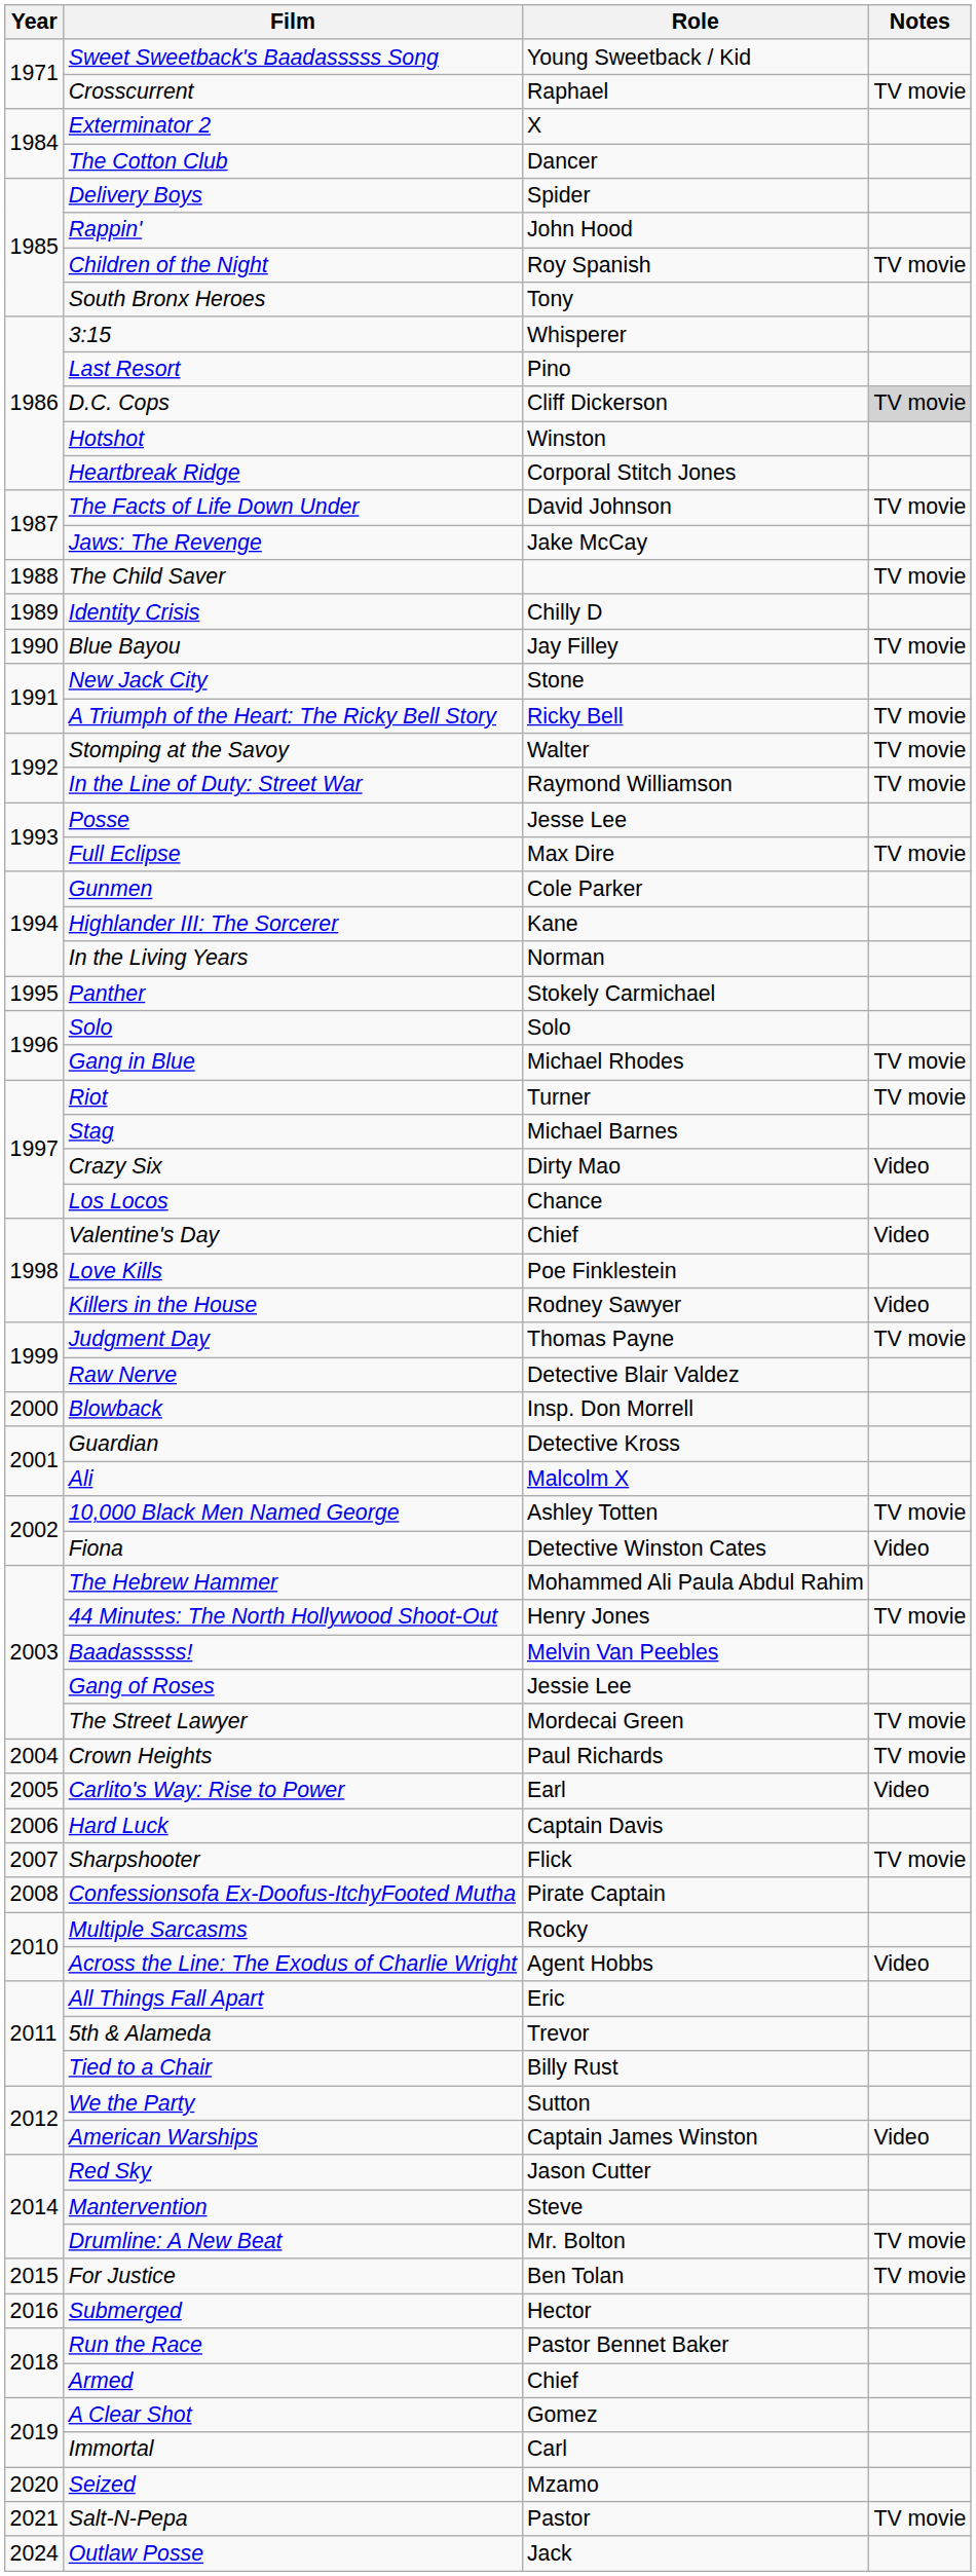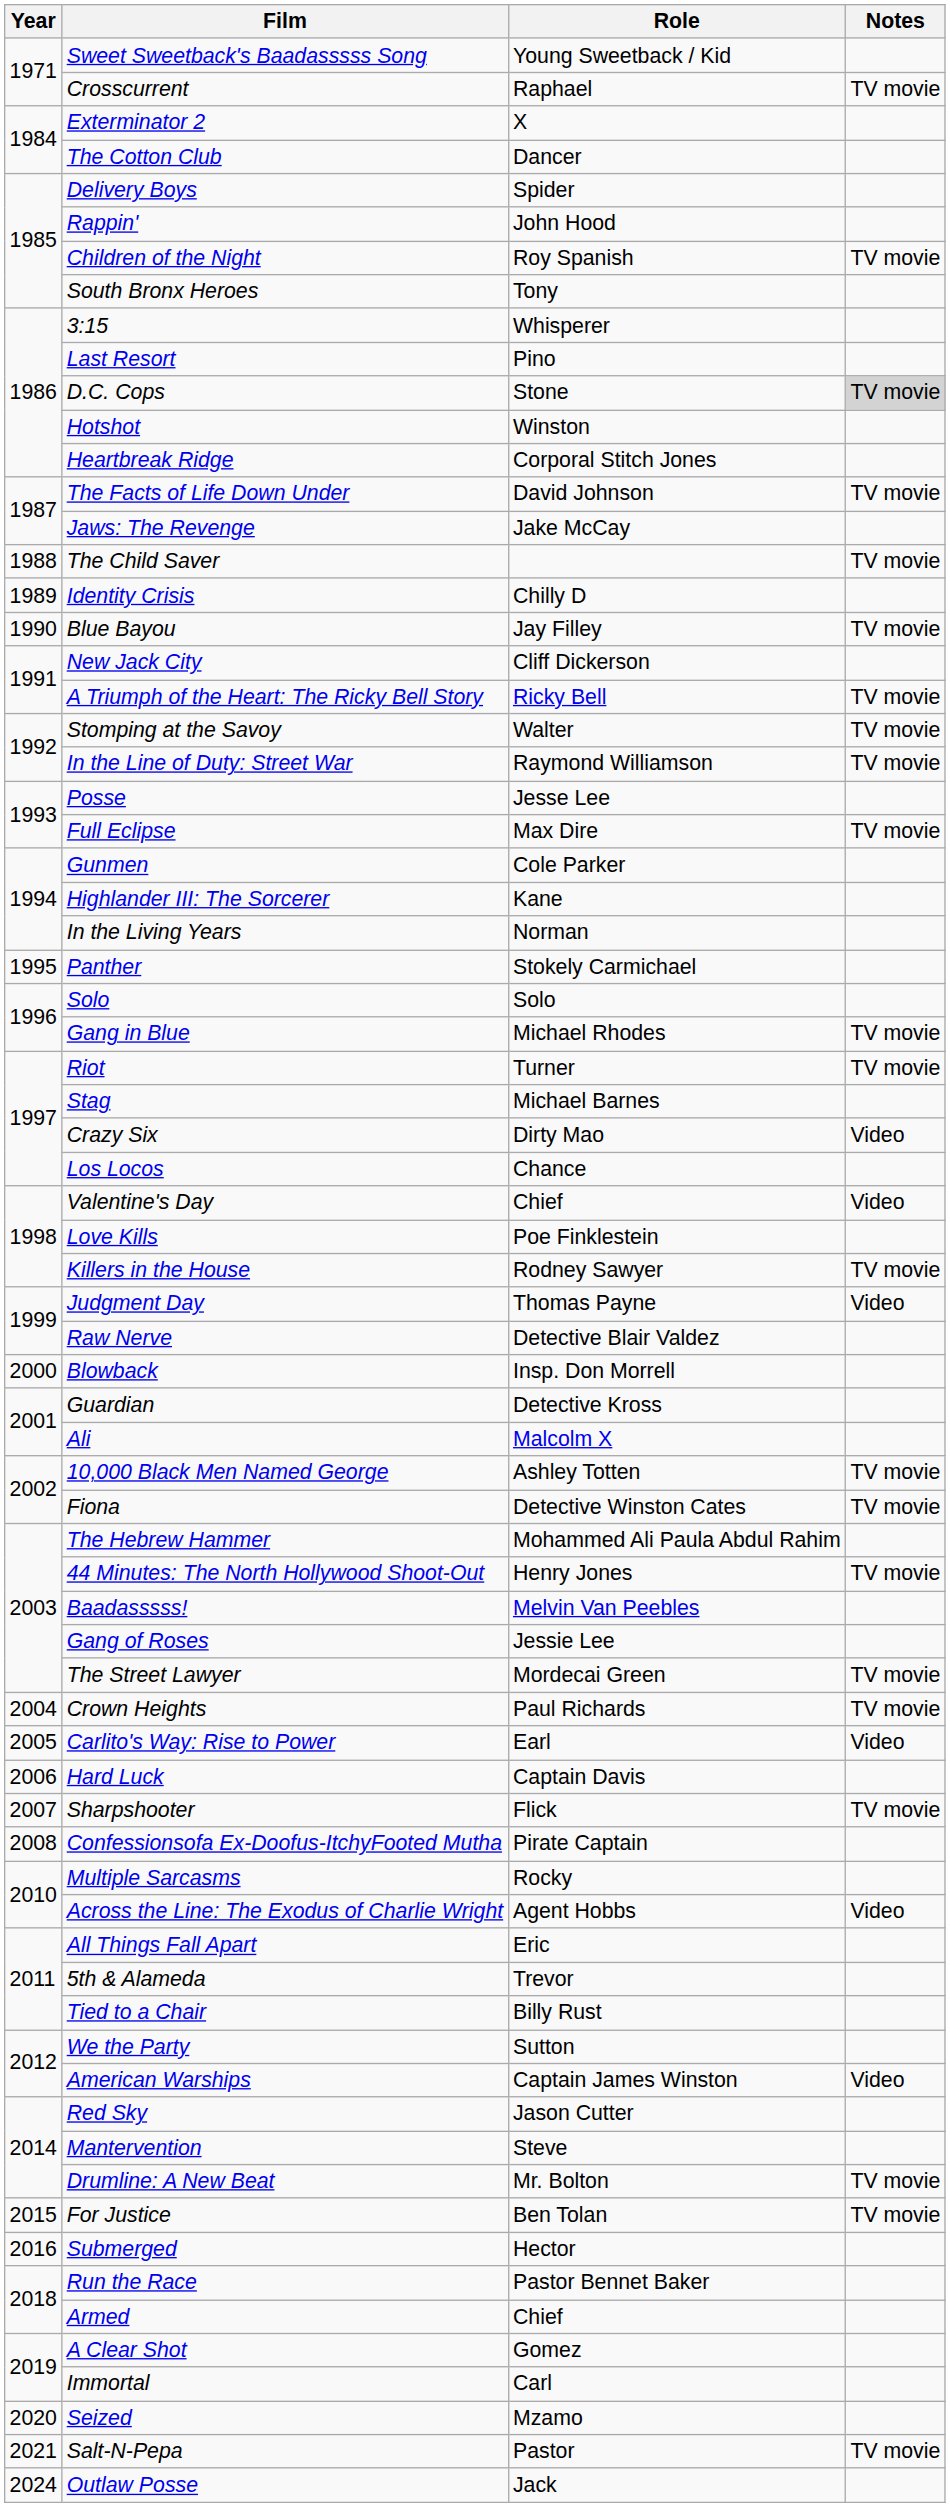 <table class="wikitable">
 <tr>
 <th>Year</th>
 <th>Film</th>
 <th>Role</th>
 <th>Notes</th>
 </tr>
 <tr>
 <td rowspan=2>1971</td>
 <td><em><a href='#'>Sweet Sweetback's Baadasssss Song</a></em></td>
 <td>Young Sweetback / Kid</td>
 <td></td>
 </tr>
 <tr>
 <td><em>Crosscurrent</em></td>
 <td>Raphael</td>
 <td>TV movie</td>
 </tr>
 <tr>
 <td rowspan=2>1984</td>
 <td><em><a href='#'>Exterminator 2</a></em></td>
 <td>X</td>
 <td></td>
 </tr>
 <tr>
 <td><em><a href='#'>The Cotton Club</a></em></td>
 <td>Dancer</td>
 <td></td>
 </tr>
 <tr>
 <td rowspan=4>1985</td>
 <td><em><a href='#'>Delivery Boys</a></em></td>
 <td>Spider</td>
 <td></td>
 </tr>
 <tr>
 <td><em><a href='#'>Rappin'</a></em></td>
 <td>John Hood</td>
 <td></td>
 </tr>
 <tr>
 <td><em><a href='#'>Children of the Night</a></em></td>
 <td>Roy Spanish</td>
 <td>TV movie</td>
 </tr>
 <tr>
 <td><em>South Bronx Heroes</em></td>
 <td>Tony</td>
 <td></td>
 </tr>
 <tr>
 <td rowspan=5>1986</td>
 <td><em>3:15</em></td>
 <td>Whisperer</td>
 <td></td>
 </tr>
 <tr>
 <td><em><a href='#'>Last Resort</a></em></td>
 <td>Pino</td>
 <td></td>
 </tr>
 <tr>
 <td><em>D.C. Cops</em></td>
-<td>Cliff Dickerson</td>
+<td>Stone</td>
 <td style="background: lightgrey;">TV movie</td>
 </tr>
 <tr>
 <td><em><a href='#'>Hotshot</a></em></td>
 <td>Winston</td>
 <td></td>
 </tr>
 <tr>
 <td><em><a href='#'>Heartbreak Ridge</a></em></td>
 <td>Corporal Stitch Jones</td>
 <td></td>
 </tr>
 <tr>
 <td rowspan=2>1987</td>
 <td><em><a href='#'>The Facts of Life Down Under</a></em></td>
 <td>David Johnson</td>
 <td>TV movie</td>
 </tr>
 <tr>
 <td><em><a href='#'>Jaws: The Revenge</a></em></td>
 <td>Jake McCay</td>
 <td></td>
 </tr>
 <tr>
 <td>1988</td>
 <td><em>The Child Saver</em></td>
 <td></td>
 <td>TV movie</td>
 </tr>
 <tr>
 <td>1989</td>
 <td><em><a href='#'>Identity Crisis</a></em></td>
 <td>Chilly D</td>
 <td></td>
 </tr>
 <tr>
 <td>1990</td>
 <td><em>Blue Bayou</em></td>
 <td>Jay Filley</td>
 <td>TV movie</td>
 </tr>
 <tr>
 <td rowspan=2>1991</td>
 <td><em><a href='#'>New Jack City</a></em></td>
-<td>Stone</td>
+<td>Cliff Dickerson</td>
 <td></td>
 </tr>
 <tr>
 <td><em><a href='#'>A Triumph of the Heart: The Ricky Bell Story</a></em></td>
 <td><a href='#'>Ricky Bell</a></td>
 <td>TV movie</td>
 </tr>
 <tr>
 <td rowspan=2>1992</td>
 <td><em>Stomping at the Savoy</em></td>
 <td>Walter</td>
 <td>TV movie</td>
 </tr>
 <tr>
 <td><em><a href='#'>In the Line of Duty: Street War</a></em></td>
 <td>Raymond Williamson</td>
 <td>TV movie</td>
 </tr>
 <tr>
 <td rowspan=2>1993</td>
 <td><em><a href='#'>Posse</a></em></td>
 <td>Jesse Lee</td>
 <td></td>
 </tr>
 <tr>
 <td><em><a href='#'>Full Eclipse</a></em></td>
 <td>Max Dire</td>
 <td>TV movie</td>
 </tr>
 <tr>
 <td rowspan=3>1994</td>
 <td><em><a href='#'>Gunmen</a></em></td>
 <td>Cole Parker</td>
 <td></td>
 </tr>
 <tr>
 <td><em><a href='#'>Highlander III: The Sorcerer</a></em></td>
 <td>Kane</td>
 <td></td>
 </tr>
 <tr>
 <td><em>In the Living Years</em></td>
 <td>Norman</td>
 <td></td>
 </tr>
 <tr>
 <td>1995</td>
 <td><em><a href='#'>Panther</a></em></td>
 <td>Stokely Carmichael</td>
 <td></td>
 </tr>
 <tr>
 <td rowspan=2>1996</td>
 <td><em><a href='#'>Solo</a></em></td>
 <td>Solo</td>
 <td></td>
 </tr>
 <tr>
 <td><em><a href='#'>Gang in Blue</a></em></td>
 <td>Michael Rhodes</td>
 <td>TV movie</td>
 </tr>
 <tr>
 <td rowspan=4>1997</td>
 <td><em><a href='#'>Riot</a></em></td>
 <td>Turner</td>
 <td>TV movie</td>
 </tr>
 <tr>
 <td><em><a href='#'>Stag</a></em></td>
 <td>Michael Barnes</td>
 <td></td>
 </tr>
 <tr>
 <td><em>Crazy Six</em></td>
 <td>Dirty Mao</td>
 <td>Video</td>
 </tr>
 <tr>
 <td><em><a href='#'>Los Locos</a></em></td>
 <td>Chance</td>
 <td></td>
 </tr>
 <tr>
 <td rowspan=3>1998</td>
 <td><em>Valentine's Day</em></td>
 <td>Chief</td>
 <td>Video</td>
 </tr>
 <tr>
 <td><em><a href='#'>Love Kills</a></em></td>
 <td>Poe Finklestein</td>
 <td></td>
 </tr>
 <tr>
 <td><em><a href='#'>Killers in the House</a></em></td>
 <td>Rodney Sawyer</td>
-<td>Video</td>
+<td>TV movie</td>
 </tr>
 <tr>
 <td rowspan=2>1999</td>
 <td><em><a href='#'>Judgment Day</a></em></td>
 <td>Thomas Payne</td>
-<td>TV movie</td>
+<td>Video</td>
 </tr>
 <tr>
 <td><em><a href='#'>Raw Nerve</a></em></td>
 <td>Detective Blair Valdez</td>
 <td></td>
 </tr>
 <tr>
 <td>2000</td>
 <td><em><a href='#'>Blowback</a></em></td>
 <td>Insp. Don Morrell</td>
 <td></td>
 </tr>
 <tr>
 <td rowspan=2>2001</td>
 <td><em>Guardian</em></td>
 <td>Detective Kross</td>
 <td></td>
 </tr>
 <tr>
 <td><em><a href='#'>Ali</a></em></td>
 <td><a href='#'>Malcolm X</a></td>
 <td></td>
 </tr>
 <tr>
 <td rowspan=2>2002</td>
 <td><em><a href='#'>10,000 Black Men Named George</a></em></td>
 <td>Ashley Totten</td>
 <td>TV movie</td>
 </tr>
 <tr>
 <td><em>Fiona</em></td>
 <td>Detective Winston Cates</td>
-<td>Video</td>
+<td>TV movie</td>
 </tr>
 <tr>
 <td rowspan=5>2003</td>
 <td><em><a href='#'>The Hebrew Hammer</a></em></td>
 <td>Mohammed Ali Paula Abdul Rahim</td>
 <td></td>
 </tr>
 <tr>
 <td><em><a href='#'>44 Minutes: The North Hollywood Shoot-Out</a></em></td>
 <td>Henry Jones</td>
 <td>TV movie</td>
 </tr>
 <tr>
 <td><em><a href='#'>Baadasssss!</a></em></td>
 <td><a href='#'>Melvin Van Peebles</a></td>
 <td></td>
 </tr>
 <tr>
 <td><em><a href='#'>Gang of Roses</a></em></td>
 <td>Jessie Lee</td>
 <td></td>
 </tr>
 <tr>
 <td><em>The Street Lawyer</em></td>
 <td>Mordecai Green</td>
 <td>TV movie</td>
 </tr>
 <tr>
 <td>2004</td>
 <td><em>Crown Heights</em></td>
 <td>Paul Richards</td>
 <td>TV movie</td>
 </tr>
 <tr>
 <td>2005</td>
 <td><em><a href='#'>Carlito's Way: Rise to Power</a></em></td>
 <td>Earl</td>
 <td>Video</td>
 </tr>
 <tr>
 <td>2006</td>
 <td><em><a href='#'>Hard Luck</a></em></td>
 <td>Captain Davis</td>
 <td></td>
 </tr>
 <tr>
 <td>2007</td>
 <td><em>Sharpshooter</em></td>
 <td>Flick</td>
 <td>TV movie</td>
 </tr>
 <tr>
 <td>2008</td>
 <td><em><a href='#'>Confessionsofa Ex-Doofus-ItchyFooted Mutha</a></em></td>
 <td>Pirate Captain</td>
 <td></td>
 </tr>
 <tr>
 <td rowspan=2>2010</td>
 <td><em><a href='#'>Multiple Sarcasms</a></em></td>
 <td>Rocky</td>
 <td></td>
 </tr>
 <tr>
 <td><em><a href='#'>Across the Line: The Exodus of Charlie Wright</a></em></td>
 <td>Agent Hobbs</td>
 <td>Video</td>
 </tr>
 <tr>
 <td rowspan=3>2011</td>
 <td><em><a href='#'>All Things Fall Apart</a></em></td>
 <td>Eric</td>
 <td></td>
 </tr>
 <tr>
 <td><em>5th & Alameda</em></td>
 <td>Trevor</td>
 <td></td>
 </tr>
 <tr>
 <td><em><a href='#'>Tied to a Chair</a></em></td>
 <td>Billy Rust</td>
 <td></td>
 </tr>
 <tr>
 <td rowspan=2>2012</td>
 <td><em><a href='#'>We the Party</a></em></td>
 <td>Sutton</td>
 <td></td>
 </tr>
 <tr>
 <td><em><a href='#'>American Warships</a></em></td>
 <td>Captain James Winston</td>
 <td>Video</td>
 </tr>
 <tr>
 <td rowspan=3>2014</td>
 <td><em><a href='#'>Red Sky</a></em></td>
 <td>Jason Cutter</td>
 <td></td>
 </tr>
 <tr>
 <td><em><a href='#'>Mantervention</a></em></td>
 <td>Steve</td>
 <td></td>
 </tr>
 <tr>
 <td><em><a href='#'>Drumline: A New Beat</a></em></td>
 <td>Mr. Bolton</td>
 <td>TV movie</td>
 </tr>
 <tr>
 <td>2015</td>
 <td><em>For Justice</em></td>
 <td>Ben Tolan</td>
 <td>TV movie</td>
 </tr>
 <tr>
 <td>2016</td>
 <td><em><a href='#'>Submerged</a></em></td>
 <td>Hector</td>
 <td></td>
 </tr>
 <tr>
 <td rowspan=2>2018</td>
 <td><em><a href='#'>Run the Race</a></em></td>
 <td>Pastor Bennet Baker</td>
 <td></td>
 </tr>
 <tr>
 <td><em><a href='#'>Armed</a></em></td>
 <td>Chief</td>
 <td></td>
 </tr>
 <tr>
 <td rowspan=2>2019</td>
 <td><em><a href='#'>A Clear Shot</a></em></td>
 <td>Gomez</td>
 <td></td>
 </tr>
 <tr>
 <td><em>Immortal</em></td>
 <td>Carl</td>
 <td></td>
 </tr>
 <tr>
 <td>2020</td>
 <td><em><a href='#'>Seized</a></em></td>
 <td>Mzamo</td>
 <td></td>
 </tr>
 <tr>
 <td>2021</td>
 <td><em>Salt-N-Pepa</em></td>
 <td>Pastor</td>
 <td>TV movie</td>
 </tr>
 <tr>
 <td>2024</td>
 <td><em><a href='#'>Outlaw Posse</a></em></td>
 <td>Jack</td>
 <td></td>
 </tr>
 </table>
